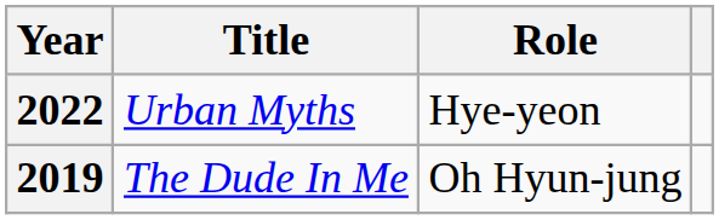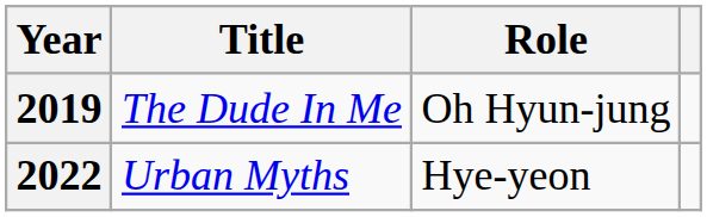 <table class="wikitable plainrowheaders sortable">
 <tr>
 <th scope="col">Year</th>
 <th scope="col">Title</th>
 <th scope="col">Role</th>
 <th scope="col" class="unsortable"></th>
 </tr>
 <tr>
+<th scope="row">2019</th>
+<td><em><a href='#'>The Dude In Me</a></em></td>
+<td>Oh Hyun-jung</td>
+<td style="text-align:center"></td>
+</tr>
+<tr>
 <th scope="row">2022</th>
 <td><em><a href='#'>Urban Myths</a></em></td>
 <td>Hye-yeon</td>
 <td style="text-align:center"></td>
 </tr>
-<tr>
-<th scope="row">2019</th>
-<td><em><a href='#'>The Dude In Me</a></em></td>
-<td>Oh Hyun-jung</td>
-<td style="text-align:center"></td>
-</tr>
 </table>
